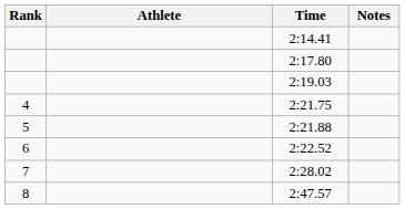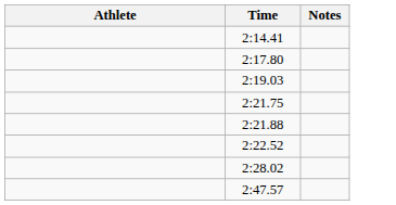 <table class="wikitable" style="text-align:center">
 <tr>
-<th width=40>Rank</th>
 <th width=250>Athlete</th>
 <th width=80>Time</th>
 <th width=50>Notes</th>
 </tr>
 <tr>
-<td></td>
 <td align=left></td>
 <td>2:14.41</td>
 <td></td>
 </tr>
 <tr>
-<td></td>
 <td align=left></td>
 <td>2:17.80</td>
 <td></td>
 </tr>
 <tr>
-<td></td>
 <td align=left></td>
 <td>2:19.03</td>
 <td></td>
 </tr>
 <tr>
-<td>4</td>
 <td align=left></td>
 <td>2:21.75</td>
 <td></td>
 </tr>
 <tr>
-<td>5</td>
 <td align=left></td>
 <td>2:21.88</td>
 <td></td>
 </tr>
 <tr>
-<td>6</td>
 <td align=left></td>
 <td>2:22.52</td>
 <td></td>
 </tr>
 <tr>
-<td>7</td>
 <td align=left></td>
 <td>2:28.02</td>
 <td></td>
 </tr>
 <tr>
-<td>8</td>
 <td align=left></td>
 <td>2:47.57</td>
 <td></td>
 </tr>
 </table>
